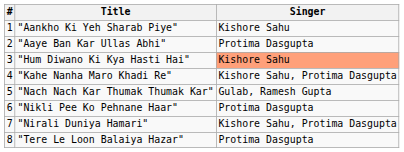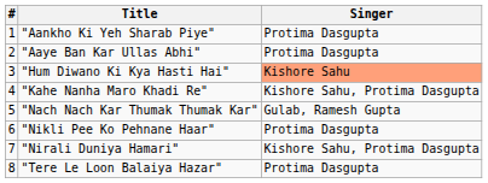 <table class="wikitable" style="font-size:95%;">
 <tr>
 <th>#</th>
 <th>Title</th>
 <th>Singer</th>
 </tr>
 <tr>
 <td>1</td>
 <td>"Aankho Ki Yeh Sharab Piye"</td>
-<td>Kishore Sahu</td>
+<td>Protima Dasgupta</td>
 </tr>
 <tr>
 <td>2</td>
 <td>"Aaye Ban Kar Ullas Abhi"</td>
 <td>Protima Dasgupta</td>
 </tr>
 <tr>
 <td>3</td>
 <td>"Hum Diwano Ki Kya Hasti Hai"</td>
 <td style="background: lightsalmon;">Kishore Sahu</td>
 </tr>
 <tr>
 <td>4</td>
 <td>"Kahe Nanha Maro Khadi Re"</td>
 <td>Kishore Sahu, Protima Dasgupta</td>
 </tr>
 <tr>
 <td>5</td>
 <td>"Nach Nach Kar Thumak Thumak Kar"</td>
 <td>Gulab, Ramesh Gupta</td>
 </tr>
 <tr>
 <td>6</td>
 <td>"Nikli Pee Ko Pehnane Haar"</td>
 <td>Protima Dasgupta</td>
 </tr>
 <tr>
 <td>7</td>
 <td>"Nirali Duniya Hamari"</td>
 <td>Kishore Sahu, Protima Dasgupta</td>
 </tr>
 <tr>
 <td>8</td>
 <td>"Tere Le Loon Balaiya Hazar"</td>
 <td>Protima Dasgupta</td>
 </tr>
 </table>
